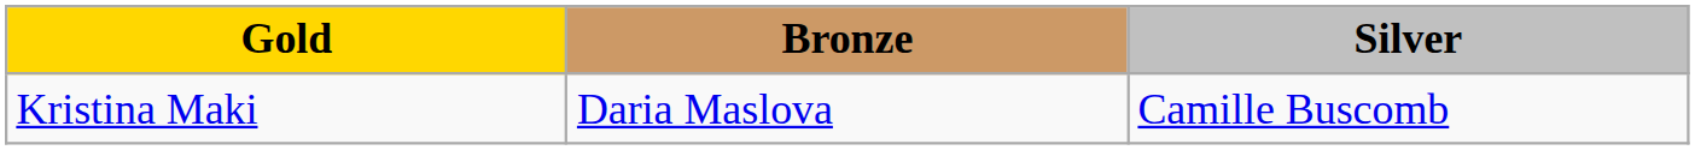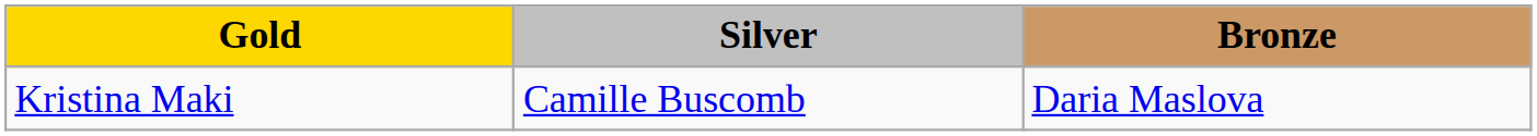 <table class="wikitable" style="text-align:left">
 <tr align="center">
 <td width=200 bgcolor=gold><strong>Gold</strong></td>
+<td width=200 bgcolor=silver><strong>Silver</strong></td>
 <td width=200 bgcolor=CC9966><strong>Bronze</strong></td>
-<td width=200 bgcolor=silver><strong>Silver</strong></td>
 </tr>
 <tr>
 <td><a href='#'>Kristina Maki</a><br><em></em></td>
+<td><a href='#'>Camille Buscomb</a><br><em></em></td>
 <td><a href='#'>Daria Maslova</a><br><em></em></td>
-<td><a href='#'>Camille Buscomb</a><br><em></em></td>
 </tr>
 </table>
